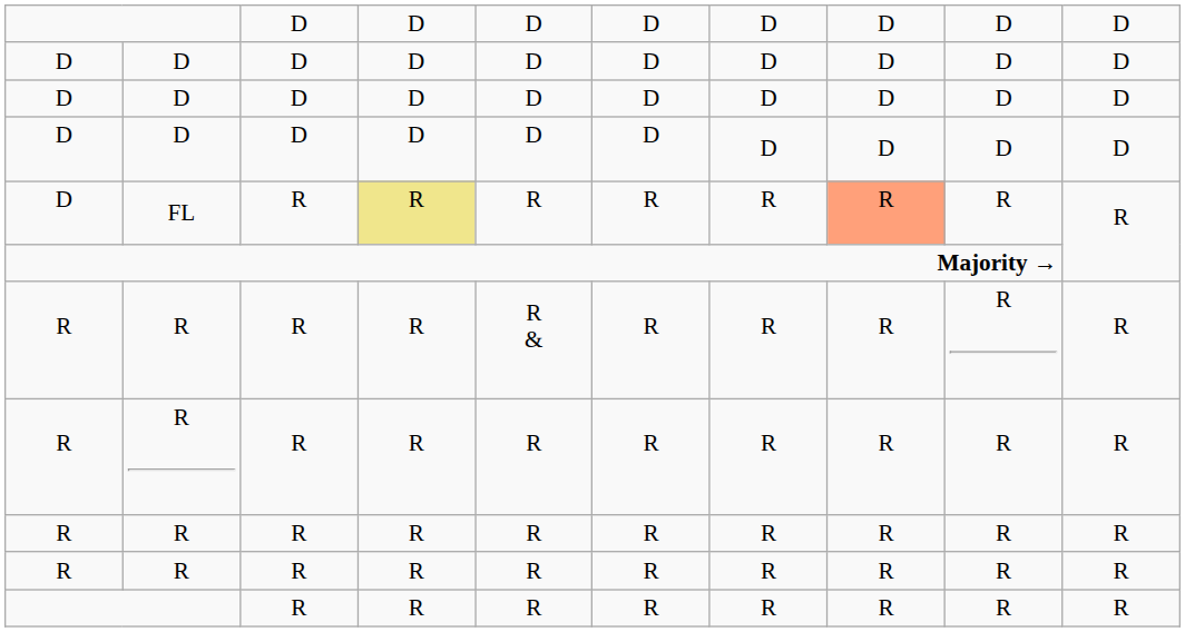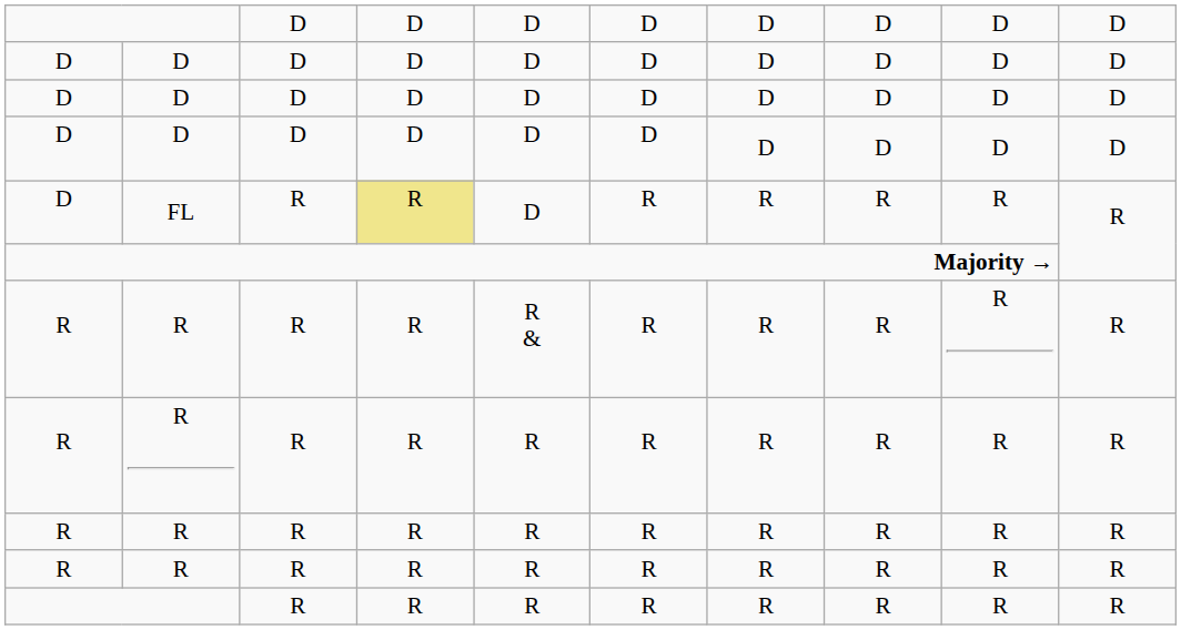 <table class="wikitable" style="text-align:center" width=800px>
 <tr>
 <td colspan=2> </td>
 <td>D</td>
 <td>D</td>
 <td>D</td>
 <td>D</td>
 <td>D</td>
 <td>D</td>
 <td>D</td>
 <td>D</td>
 </tr>
 <tr>
 <td width=50px >D</td>
 <td width=50px >D</td>
 <td width=50px >D</td>
 <td width=50px >D</td>
 <td width=50px >D</td>
 <td width=50px >D</td>
 <td width=50px >D</td>
 <td width=50px >D</td>
 <td width=50px >D</td>
 <td width=50px >D</td>
 </tr>
 <tr>
 <td>D</td>
 <td>D</td>
 <td>D</td>
 <td>D</td>
 <td>D</td>
 <td>D</td>
 <td>D</td>
 <td>D</td>
 <td>D</td>
 <td>D</td>
 </tr>
 <tr>
 <td>D<br><br></td>
 <td>D<br><br></td>
 <td>D<br><br></td>
 <td>D<br><br></td>
 <td>D<br><br></td>
 <td>D<br><br></td>
 <td>D</td>
 <td>D</td>
 <td>D</td>
 <td>D</td>
 </tr>
 <tr>
 <td>D<br><br></td>
 <td>FL</td>
 <td>R<br><br></td>
 <td style="background: khaki;">R<br><br></td>
+<td>D</td>
 <td>R<br><br></td>
 <td>R<br><br></td>
 <td>R<br><br></td>
-<td style="background: lightsalmon;">R<br><br></td>
 <td>R<br><br></td>
 <td rowspan=2 >R<br><br></td>
 </tr>
 <tr>
 <td colspan=9 align=right><strong>Majority →</strong></td>
 </tr>
 <tr>
 <td>R<br><br></td>
 <td>R<br><br></td>
 <td>R<br><br></td>
 <td>R<br><br></td>
 <td>R<br> &<br><br></td>
 <td>R<br><br></td>
 <td>R<br><br></td>
 <td>R<br><br></td>
 <td>R<br><br><hr><br></td>
 <td>R<br><br></td>
 </tr>
 <tr>
 <td>R<br><br></td>
 <td>R<br><br><hr><br></td>
 <td>R<br><br></td>
 <td>R<br><br></td>
 <td>R<br><br></td>
 <td>R<br><br></td>
 <td>R<br><br></td>
 <td>R<br><br></td>
 <td>R<br><br></td>
 <td>R<br><br></td>
 </tr>
 <tr>
 <td>R</td>
 <td>R</td>
 <td>R</td>
 <td>R</td>
 <td>R</td>
 <td>R</td>
 <td>R</td>
 <td>R</td>
 <td>R</td>
 <td>R</td>
 </tr>
 <tr>
 <td>R</td>
 <td>R</td>
 <td>R</td>
 <td>R</td>
 <td>R</td>
 <td>R</td>
 <td>R</td>
 <td>R</td>
 <td>R</td>
 <td>R</td>
 </tr>
 <tr>
 <td colspan=2></td>
 <td>R</td>
 <td>R</td>
 <td>R</td>
 <td>R</td>
 <td>R</td>
 <td>R</td>
 <td>R</td>
 <td>R</td>
 </tr>
 </table>
